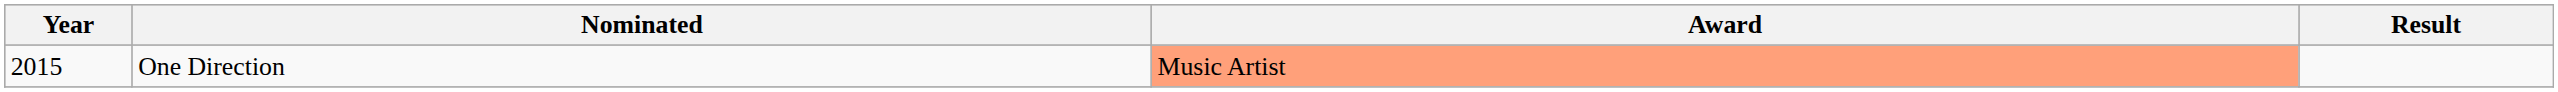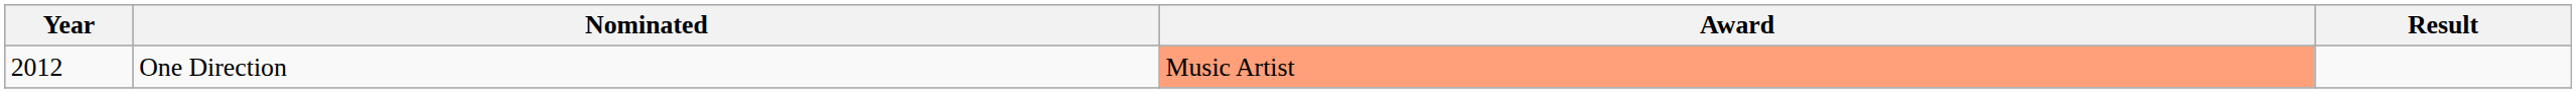 <table class="wikitable" style="width:100%;">
 <tr>
 <th width=5%>Year</th>
 <th style="width:40%;">Nominated</th>
 <th style="width:45%;">Award</th>
 <th style="width:10%;">Result</th>
 </tr>
 <tr>
-<td>2015</td>
+<td>2012</td>
 <td>One Direction</td>
 <td style="background: lightsalmon;">Music Artist</td>
 <td></td>
 </tr>
 </table>
